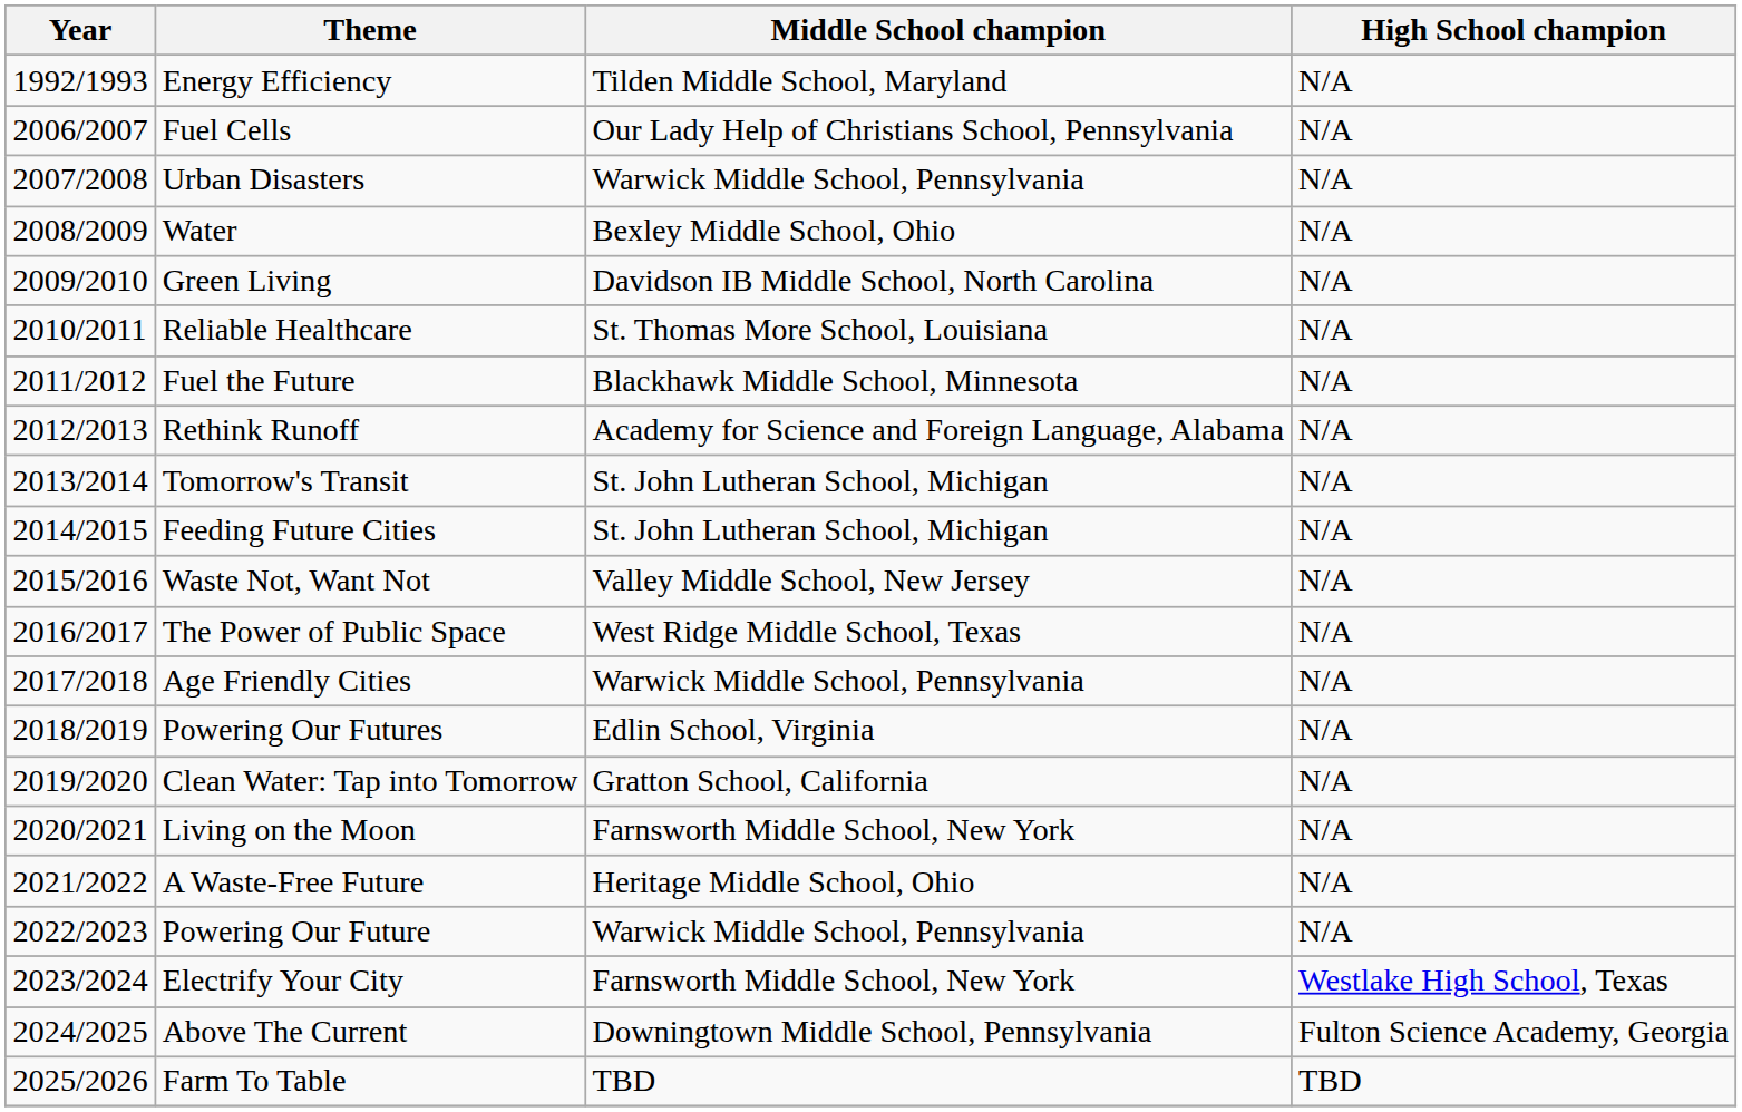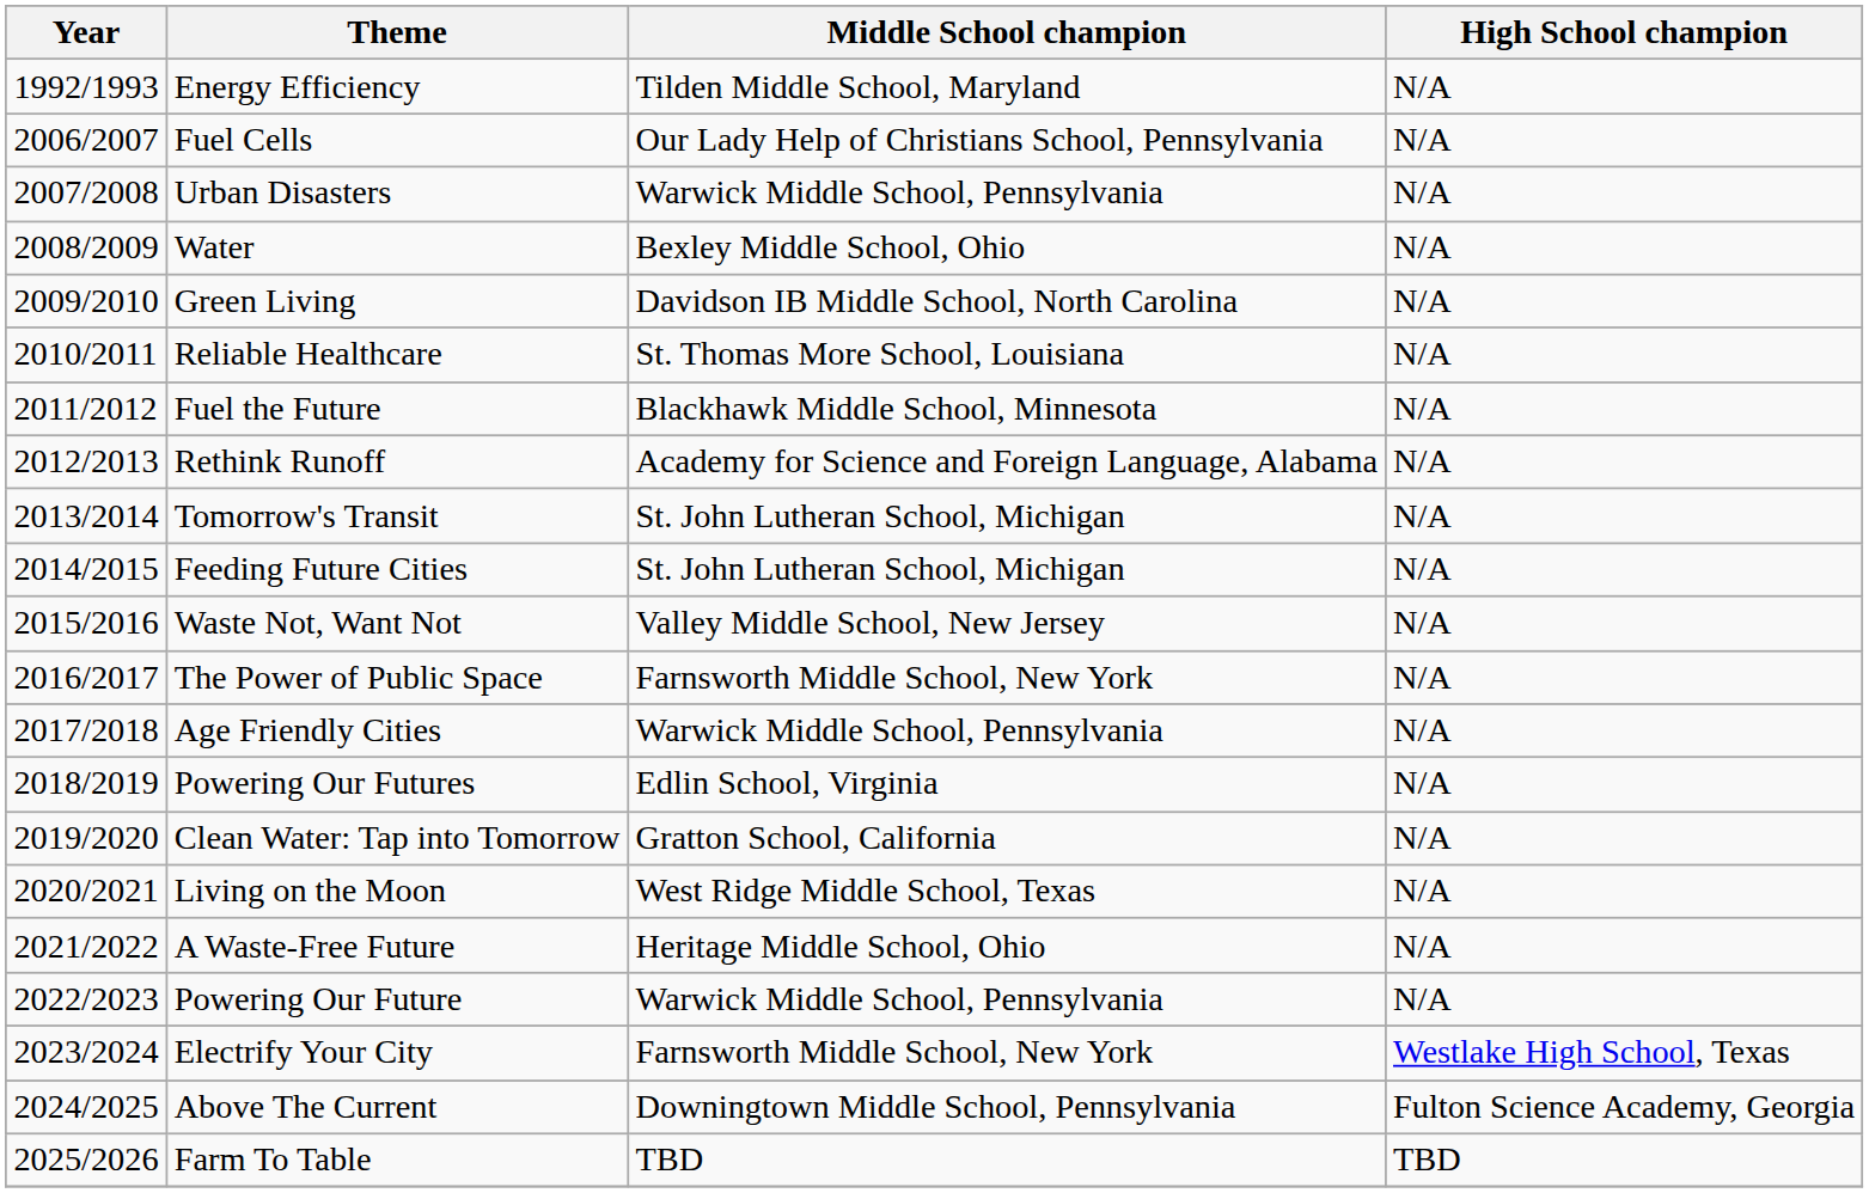 <table class="wikitable">
 <tr>
 <th>Year</th>
 <th>Theme</th>
 <th>Middle School champion</th>
 <th>High School champion</th>
 </tr>
 <tr>
 <td>1992/1993</td>
 <td>Energy Efficiency</td>
 <td>Tilden Middle School, Maryland</td>
 <td>N/A</td>
 </tr>
 <tr>
 <td>2006/2007</td>
 <td>Fuel Cells</td>
 <td>Our Lady Help of Christians School, Pennsylvania</td>
 <td>N/A</td>
 </tr>
 <tr>
 <td>2007/2008</td>
 <td>Urban Disasters</td>
 <td>Warwick Middle School, Pennsylvania</td>
 <td>N/A</td>
 </tr>
 <tr>
 <td>2008/2009</td>
 <td>Water</td>
 <td>Bexley Middle School, Ohio</td>
 <td>N/A</td>
 </tr>
 <tr>
 <td>2009/2010</td>
 <td>Green Living</td>
 <td>Davidson IB Middle School, North Carolina</td>
 <td>N/A</td>
 </tr>
 <tr>
 <td>2010/2011</td>
 <td>Reliable Healthcare</td>
 <td>St. Thomas More School, Louisiana</td>
 <td>N/A</td>
 </tr>
 <tr>
 <td>2011/2012</td>
 <td>Fuel the Future</td>
 <td>Blackhawk Middle School, Minnesota</td>
 <td>N/A</td>
 </tr>
 <tr>
 <td>2012/2013</td>
 <td>Rethink Runoff</td>
 <td>Academy for Science and Foreign Language, Alabama</td>
 <td>N/A</td>
 </tr>
 <tr>
 <td>2013/2014</td>
 <td>Tomorrow's Transit</td>
 <td>St. John Lutheran School, Michigan</td>
 <td>N/A</td>
 </tr>
 <tr>
 <td>2014/2015</td>
 <td>Feeding Future Cities</td>
 <td>St. John Lutheran School, Michigan</td>
 <td>N/A</td>
 </tr>
 <tr>
 <td>2015/2016</td>
 <td>Waste Not, Want Not</td>
 <td>Valley Middle School, New Jersey</td>
 <td>N/A</td>
 </tr>
 <tr>
 <td>2016/2017</td>
 <td>The Power of Public Space</td>
-<td>West Ridge Middle School, Texas</td>
+<td>Farnsworth Middle School, New York</td>
 <td>N/A</td>
 </tr>
 <tr>
 <td>2017/2018</td>
 <td>Age Friendly Cities</td>
 <td>Warwick Middle School, Pennsylvania</td>
 <td>N/A</td>
 </tr>
 <tr>
 <td>2018/2019</td>
 <td>Powering Our Futures</td>
 <td>Edlin School, Virginia</td>
 <td>N/A</td>
 </tr>
 <tr>
 <td>2019/2020</td>
 <td>Clean Water: Tap into Tomorrow</td>
 <td>Gratton School, California</td>
 <td>N/A</td>
 </tr>
 <tr>
 <td>2020/2021</td>
 <td>Living on the Moon</td>
-<td>Farnsworth Middle School, New York</td>
+<td>West Ridge Middle School, Texas</td>
 <td>N/A</td>
 </tr>
 <tr>
 <td>2021/2022</td>
 <td>A Waste-Free Future</td>
 <td>Heritage Middle School, Ohio</td>
 <td>N/A</td>
 </tr>
 <tr>
 <td>2022/2023</td>
 <td>Powering Our Future</td>
 <td>Warwick Middle School, Pennsylvania</td>
 <td>N/A</td>
 </tr>
 <tr>
 <td>2023/2024</td>
 <td>Electrify Your City</td>
 <td>Farnsworth Middle School, New York</td>
 <td><a href='#'>Westlake High School</a>, Texas</td>
 </tr>
 <tr>
 <td>2024/2025</td>
 <td>Above The Current</td>
 <td>Downingtown Middle School, Pennsylvania</td>
 <td>Fulton Science Academy, Georgia</td>
 </tr>
 <tr>
 <td>2025/2026</td>
 <td>Farm To Table</td>
 <td>TBD</td>
 <td>TBD</td>
 </tr>
 <tr>
 </tr>
 </table>
